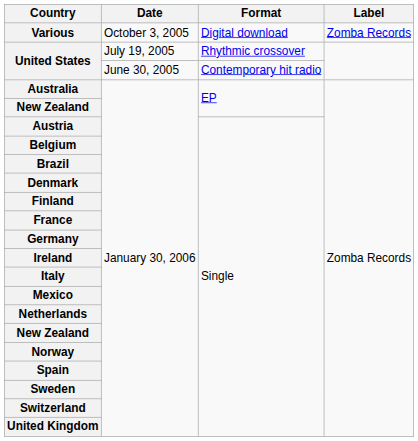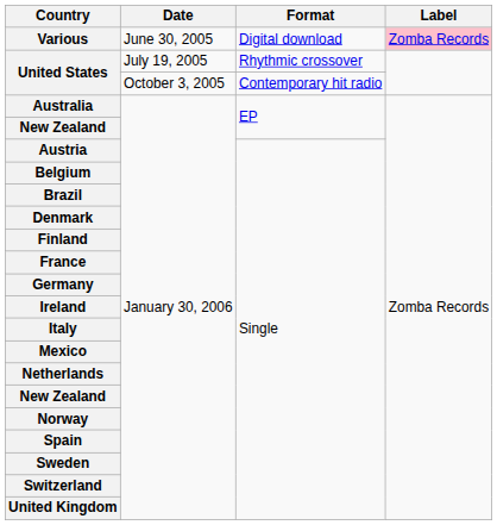 <table class="wikitable plainrowheaders">
 <tr>
 <th scope="col">Country</th>
 <th scope="col">Date</th>
 <th scope="col">Format</th>
 <th scope="col">Label</th>
 </tr>
 <tr>
 <th scope="row">Various</th>
-<td>October 3, 2005</td>
+<td>June 30, 2005</td>
 <td><a href='#'>Digital download</a></td>
-<td><a href='#'>Zomba Records</a></td>
+<td style="background: pink;"><a href='#'>Zomba Records</a></td>
 </tr>
 <tr>
 <th scope="row" rowspan="2">United States</th>
 <td>July 19, 2005</td>
 <td><a href='#'>Rhythmic crossover</a></td>
 <td rowspan="2"></td>
 </tr>
 <tr>
-<td>June 30, 2005</td>
+<td>October 3, 2005</td>
 <td><a href='#'>Contemporary hit radio</a></td>
 </tr>
 <tr>
 <th scope="row">Australia</th>
 <td rowspan="19">January 30, 2006</td>
 <td rowspan="2"><a href='#'>EP</a></td>
 <td rowspan="19">Zomba Records</td>
 </tr>
 <tr>
 <th scope="row">New Zealand</th>
 </tr>
 <tr>
 <th scope="row">Austria</th>
 <td rowspan="17">Single </td>
 </tr>
 <tr>
 <th scope="row">Belgium</th>
 </tr>
 <tr>
 <th scope="row">Brazil</th>
 </tr>
 <tr>
 <th scope="row">Denmark</th>
 </tr>
 <tr>
 <th scope="row">Finland</th>
 </tr>
 <tr>
 <th scope="row">France</th>
 </tr>
 <tr>
 <th scope="row">Germany</th>
 </tr>
 <tr>
 <th scope="row">Ireland</th>
 </tr>
 <tr>
 <th scope="row">Italy</th>
 </tr>
 <tr>
 <th scope="row">Mexico</th>
 </tr>
 <tr>
 <th scope="row">Netherlands</th>
 </tr>
 <tr>
 <th scope="row">New Zealand</th>
 </tr>
 <tr>
 <th scope="row">Norway</th>
 </tr>
 <tr>
 <th scope="row">Spain</th>
 </tr>
 <tr>
 <th scope="row">Sweden</th>
 </tr>
 <tr>
 <th scope="row">Switzerland</th>
 </tr>
 <tr>
 <th scope="row">United Kingdom</th>
 </tr>
 </table>
